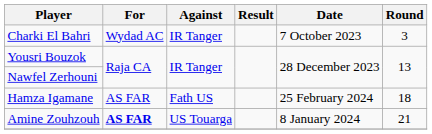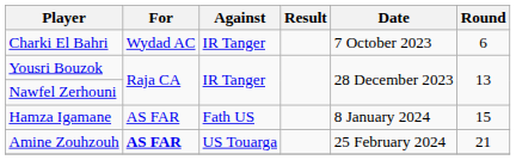 <table class="wikitable sortable">
 <tr>
 <th>Player</th>
 <th>For</th>
 <th>Against</th>
 <th>Result</th>
 <th>Date</th>
 <th>Round</th>
 </tr>
 <tr>
 <td> <a href='#'>Charki El Bahri</a></td>
 <td><a href='#'>Wydad AC</a></td>
 <td><a href='#'>IR Tanger</a></td>
 <td></td>
 <td>7 October 2023</td>
-<td align=center>3</td>
+<td align=center>6</td>
 </tr>
 <tr>
 <td> <a href='#'>Yousri Bouzok</a></td>
 <td Rowspan=2><a href='#'>Raja CA</a></td>
 <td Rowspan=2><a href='#'>IR Tanger</a></td>
 <td Rowspan=2></td>
 <td Rowspan=2>28 December 2023</td>
 <td align=center Rowspan=2>13</td>
 </tr>
 <tr>
 <td> <a href='#'>Nawfel Zerhouni</a></td>
 </tr>
 <tr>
 <td> <a href='#'>Hamza Igamane</a></td>
 <td><a href='#'>AS FAR</a></td>
 <td><a href='#'>Fath US</a></td>
 <td></td>
-<td>25 February 2024</td>
-<td align=center>18</td>
+<td>8 January 2024</td>
+<td align=center>15</td>
 </tr>
 <tr>
 <td> <a href='#'>Amine Zouhzouh</a></td>
 <td><strong><a href='#'>AS FAR</a></strong></td>
 <td><a href='#'>US Touarga</a></td>
 <td></td>
-<td>8 January 2024</td>
+<td>25 February 2024</td>
 <td align=center>21</td>
 </tr>
 <tr>
 </tr>
 </table>
